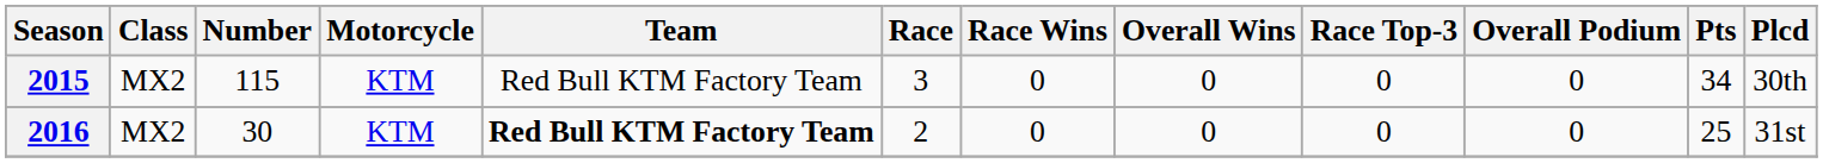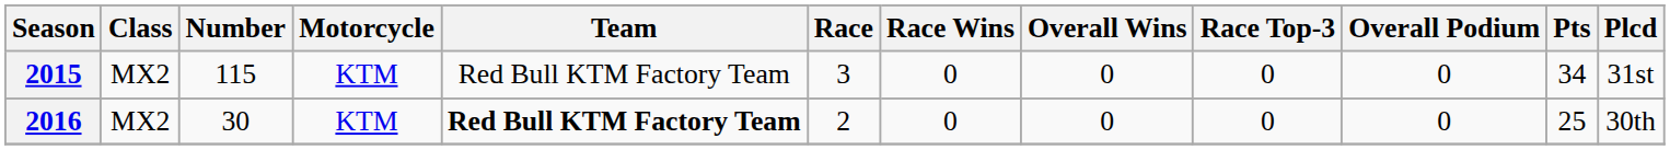 <table class="wikitable" style="font-size: 85%; text-align:center">
 <tr>
 <th>Season</th>
 <th>Class</th>
 <th>Number</th>
 <th>Motorcycle</th>
 <th>Team</th>
 <th>Race</th>
 <th>Race Wins</th>
 <th>Overall Wins</th>
 <th>Race Top-3</th>
 <th>Overall Podium</th>
 <th>Pts</th>
 <th>Plcd</th>
 </tr>
 <tr>
 <th><a href='#'>2015</a></th>
 <td>MX2</td>
 <td>115</td>
 <td><a href='#'>KTM</a></td>
 <td>Red Bull KTM Factory Team</td>
 <td>3</td>
 <td>0</td>
 <td>0</td>
 <td>0</td>
 <td>0</td>
 <td>34</td>
-<td>30th</td>
+<td>31st</td>
 </tr>
 <tr>
 <th><a href='#'>2016</a></th>
 <td>MX2</td>
 <td>30</td>
 <td><a href='#'>KTM</a></td>
 <td><strong>Red Bull KTM Factory Team</strong></td>
 <td>2</td>
 <td>0</td>
 <td>0</td>
 <td>0</td>
 <td>0</td>
 <td>25</td>
-<td>31st</td>
+<td>30th</td>
 </tr>
 <tr>
 </tr>
 </table>
